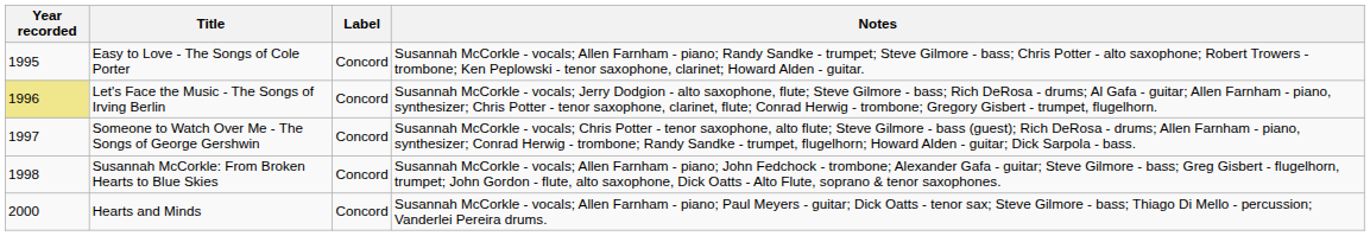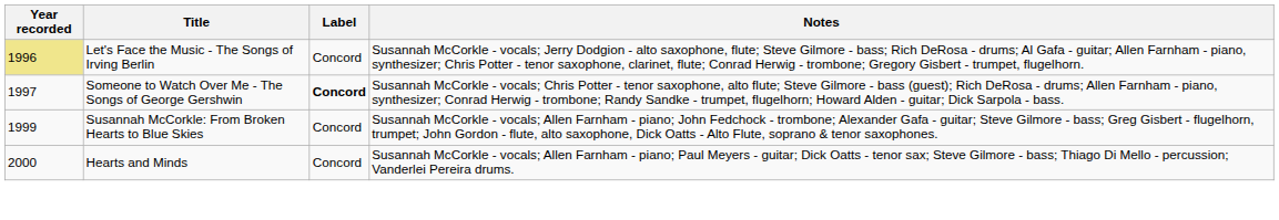 <table class="wikitable sortable">
 <tr>
 <th>Year recorded</th>
 <th>Title</th>
 <th>Label</th>
 <th>Notes</th>
-</tr>
-<tr>
-<td>1995</td>
-<td>Easy to Love - The Songs of Cole Porter</td>
-<td>Concord</td>
-<td>Susannah McCorkle - vocals; Allen Farnham - piano; Randy Sandke - trumpet; Steve Gilmore - bass; Chris Potter - alto saxophone; Robert Trowers - trombone; Ken Peplowski - tenor saxophone, clarinet; Howard Alden - guitar.</td>
 </tr>
 <tr>
 <td style="background: khaki;">1996</td>
 <td>Let's Face the Music - The Songs of Irving Berlin</td>
 <td>Concord</td>
 <td>Susannah McCorkle - vocals; Jerry Dodgion - alto saxophone, flute; Steve Gilmore - bass; Rich DeRosa - drums; Al Gafa - guitar; Allen Farnham - piano, synthesizer; Chris Potter - tenor saxophone, clarinet, flute; Conrad Herwig - trombone; Gregory Gisbert - trumpet, flugelhorn.</td>
 </tr>
 <tr>
 <td>1997</td>
 <td>Someone to Watch Over Me - The Songs of George Gershwin</td>
-<td>Concord</td>
+<td><strong>Concord</strong></td>
 <td>Susannah McCorkle - vocals; Chris Potter - tenor saxophone, alto flute;  Steve Gilmore - bass (guest); Rich DeRosa - drums; Allen Farnham - piano, synthesizer; Conrad Herwig - trombone; Randy Sandke - trumpet, flugelhorn; Howard Alden - guitar; Dick Sarpola - bass.</td>
 </tr>
 <tr>
-<td>1998</td>
+<td>1999</td>
 <td>Susannah McCorkle: From Broken Hearts to Blue Skies</td>
 <td>Concord</td>
 <td>Susannah McCorkle - vocals; Allen Farnham - piano; John Fedchock - trombone; Alexander Gafa - guitar; Steve Gilmore - bass; Greg Gisbert - flugelhorn, trumpet; John Gordon - flute, alto saxophone, Dick Oatts - Alto Flute, soprano & tenor saxophones.</td>
 </tr>
 <tr>
 <td>2000</td>
 <td>Hearts and Minds</td>
 <td>Concord</td>
 <td>Susannah McCorkle - vocals; Allen Farnham - piano; Paul Meyers - guitar; Dick Oatts - tenor sax; Steve Gilmore - bass; Thiago Di Mello - percussion; Vanderlei Pereira drums.</td>
 </tr>
 </table>
